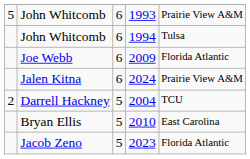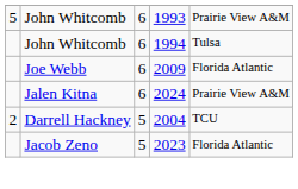 <table class="wikitable">
 <tr>
 </tr>
 <tr>
 <td>5</td>
 <td>John Whitcomb</td>
 <td><abbr>6</abbr></td>
 <td><a href='#'>1993</a></td>
 <td style="font-size:80%;">Prairie View A&M</td>
 </tr>
 <tr>
 <td></td>
 <td>John Whitcomb</td>
 <td><abbr>6</abbr></td>
 <td><a href='#'>1994</a></td>
 <td style="font-size:80%;">Tulsa</td>
 </tr>
 <tr>
 <td></td>
 <td><a href='#'>Joe Webb</a></td>
 <td><abbr>6</abbr></td>
 <td><a href='#'>2009</a></td>
 <td style="font-size:80%;">Florida Atlantic</td>
 </tr>
 <tr>
 <td></td>
 <td><a href='#'>Jalen Kitna</a></td>
 <td><abbr>6</abbr></td>
 <td><a href='#'>2024</a></td>
 <td style="font-size:80%;">Prairie View A&M</td>
 </tr>
 <tr>
 <td>2</td>
 <td><a href='#'>Darrell Hackney</a></td>
 <td><abbr>5</abbr></td>
 <td><a href='#'>2004</a></td>
 <td style="font-size:80%;">TCU</td>
 </tr>
 <tr>
 <td></td>
-<td>Bryan Ellis</td>
-<td><abbr>5</abbr></td>
-<td><a href='#'>2010</a></td>
-<td style="font-size:80%;">East Carolina</td>
-</tr>
-<tr>
-<td></td>
 <td><a href='#'>Jacob Zeno</a></td>
 <td><abbr>5</abbr></td>
 <td><a href='#'>2023</a></td>
 <td style="font-size:80%;">Florida Atlantic</td>
 </tr>
 </table>
